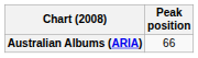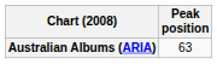 <table class="wikitable plainrowheaders" style="text-align:center">
 <tr>
 <th scope="col">Chart (2008)</th>
 <th scope="col">Peak<br>position</th>
 </tr>
 <tr>
 <th scope="row">Australian Albums (<a href='#'>ARIA</a>)</th>
-<td>66</td>
+<td>63</td>
 </tr>
 </table>
